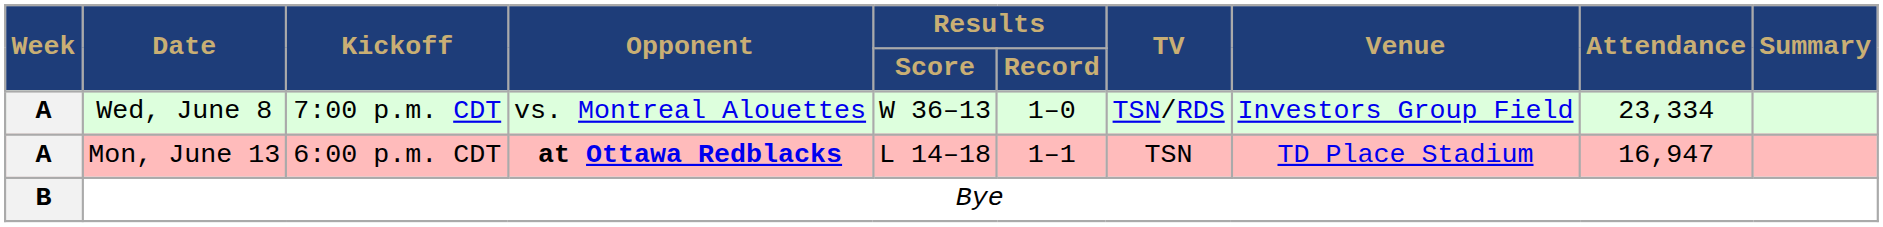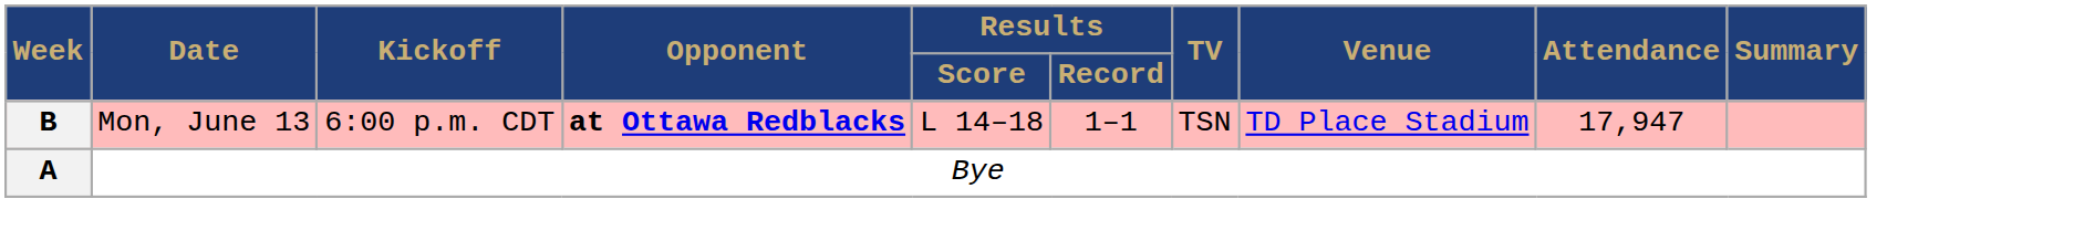 <table class="wikitable" style="font-size: 95%;">
 <tr>
 <th style="background:#1E3D79;color:#C9AF74;" rowspan=2>Week</th>
 <th style="background:#1E3D79;color:#C9AF74;" rowspan=2>Date</th>
 <th style="background:#1E3D79;color:#C9AF74;" rowspan=2>Kickoff</th>
 <th style="background:#1E3D79;color:#C9AF74;" rowspan=2>Opponent</th>
 <th style="background:#1E3D79;color:#C9AF74;" colspan=2>Results</th>
 <th style="background:#1E3D79;color:#C9AF74;" rowspan=2>TV</th>
 <th style="background:#1E3D79;color:#C9AF74;" rowspan=2>Venue</th>
 <th style="background:#1E3D79;color:#C9AF74;" rowspan=2>Attendance</th>
 <th style="background:#1E3D79;color:#C9AF74;" rowspan=2>Summary</th>
 </tr>
 <tr>
 <th style="background:#1E3D79;color:#C9AF74;">Score</th>
 <th style="background:#1E3D79;color:#C9AF74;">Record</th>
 </tr>
-<tr align="center" bgcolor="#ddffdd">
-<th align="center"><strong>A</strong></th>
-<td align="center">Wed, June 8</td>
-<td align="center">7:00 p.m. <a href='#'>CDT</a></td>
-<td align="center">vs. <a href='#'>Montreal Alouettes</a></td>
-<td align="center">W 36–13</td>
-<td align="center">1–0</td>
-<td align="center"><a href='#'>TSN</a>/<a href='#'>RDS</a></td>
-<td align="center"><a href='#'>Investors Group Field</a></td>
-<td align="center">23,334</td>
-<td align="center"></td>
-</tr>
 <tr align="center" bgcolor="#ffbbbb">
-<th align="center"><strong>A</strong></th>
+<th align="center"><strong>B</strong></th>
 <td align="center">Mon, June 13</td>
 <td align="center">6:00 p.m. CDT</td>
 <td align="center"><strong>at <a href='#'>Ottawa Redblacks</a></strong></td>
 <td align="center">L 14–18</td>
 <td align="center">1–1</td>
 <td align="center">TSN</td>
 <td align="center"><a href='#'>TD Place Stadium</a></td>
-<td align="center">16,947</td>
+<td align="center">17,947</td>
 <td align="center"></td>
 </tr>
 <tr align="center" bgcolor="#ffffff">
-<th align="center"><strong>B</strong></th>
+<th align="center"><strong>A</strong></th>
 <td colspan=9 align="center" valign="middle"><em>Bye</em></td>
 </tr>
 </table>
